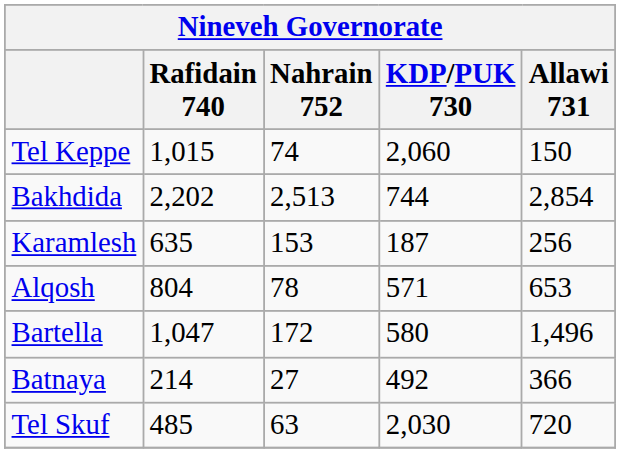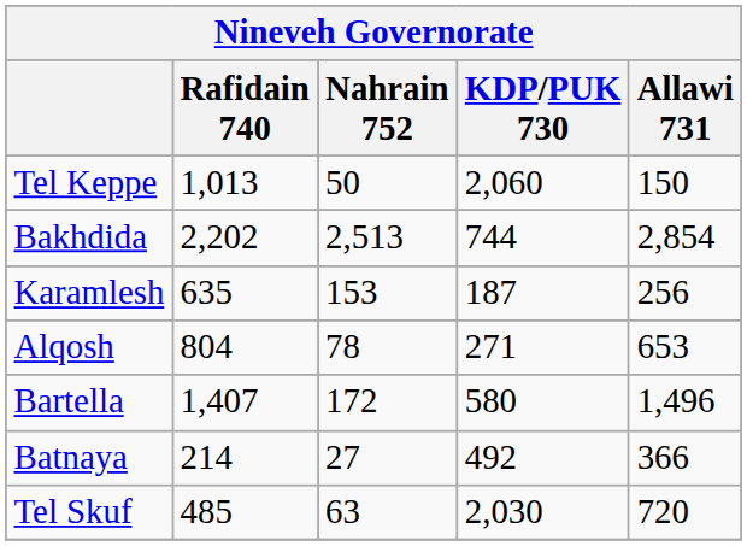 <table class="wikitable">
 <tr>
 <th colspan="5"><a href='#'>Nineveh Governorate</a></th>
 </tr>
 <tr>
 <th></th>
 <th>Rafidain<br>740</th>
 <th>Nahrain<br>752</th>
 <th><a href='#'>KDP</a>/<a href='#'>PUK</a><br>730</th>
 <th>Allawi<br>731</th>
 </tr>
 <tr>
 <td><a href='#'>Tel Keppe</a></td>
-<td>1,015</td>
-<td>74</td>
+<td>1,013</td>
+<td>50</td>
 <td>2,060</td>
 <td>150</td>
 </tr>
 <tr>
 <td><a href='#'>Bakhdida</a></td>
 <td>2,202</td>
 <td>2,513</td>
 <td>744</td>
 <td>2,854</td>
 </tr>
 <tr>
 <td><a href='#'>Karamlesh</a></td>
 <td>635</td>
 <td>153</td>
 <td>187</td>
 <td>256</td>
 </tr>
 <tr>
 <td><a href='#'>Alqosh</a></td>
 <td>804</td>
 <td>78</td>
-<td>571</td>
+<td>271</td>
 <td>653</td>
 </tr>
 <tr>
 <td><a href='#'>Bartella</a></td>
-<td>1,047</td>
+<td>1,407</td>
 <td>172</td>
 <td>580</td>
 <td>1,496</td>
 </tr>
 <tr>
 <td><a href='#'>Batnaya</a></td>
 <td>214</td>
 <td>27</td>
 <td>492</td>
 <td>366</td>
 </tr>
 <tr>
 <td><a href='#'>Tel Skuf</a></td>
 <td>485</td>
 <td>63</td>
 <td>2,030</td>
 <td>720</td>
 </tr>
 <tr>
 </tr>
 </table>
